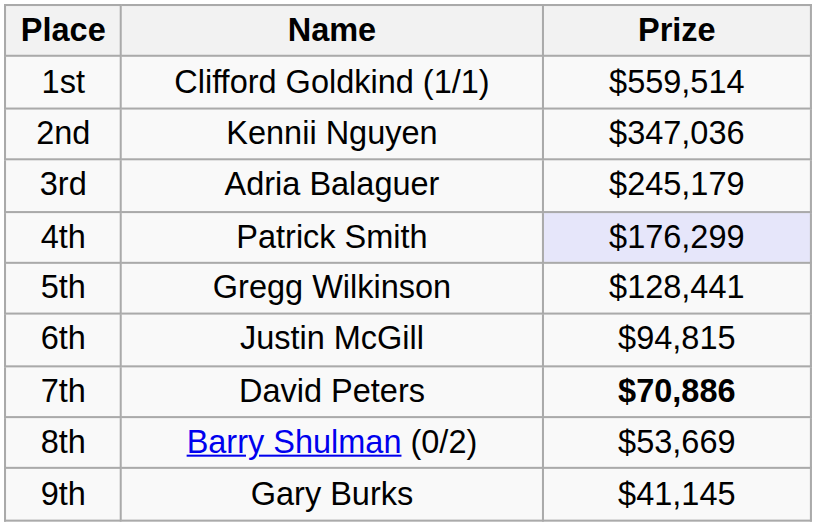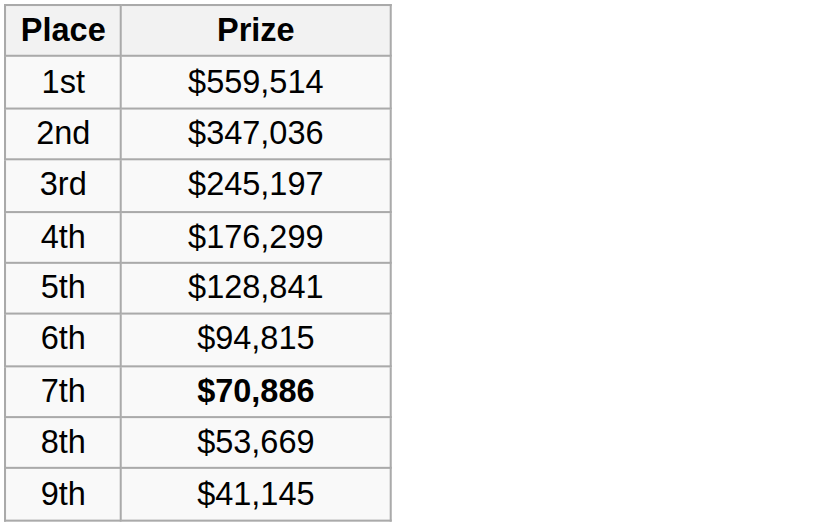 <table class="wikitable">
 <tr>
 <th width="50">Place</th>
-<th width="200">Name</th>
 <th width="125">Prize</th>
 </tr>
 <tr>
 <td align = "center">1st</td>
-<td align = "center">Clifford Goldkind (1/1)</td>
 <td align = "center">$559,514</td>
 </tr>
 <tr>
 <td align = "center">2nd</td>
-<td align = "center">Kennii Nguyen</td>
 <td align = "center">$347,036</td>
 </tr>
 <tr>
 <td align = "center">3rd</td>
-<td align = "center">Adria Balaguer</td>
-<td align = "center">$245,179</td>
+<td align = "center">$245,197</td>
 </tr>
 <tr>
 <td align = "center">4th</td>
-<td align = "center">Patrick Smith</td>
-<td align = "center" style="background: lavender;">$176,299</td>
+<td align = "center">$176,299</td>
 </tr>
 <tr>
 <td align = "center">5th</td>
-<td align = "center">Gregg Wilkinson</td>
-<td align = "center">$128,441</td>
+<td align = "center">$128,841</td>
 </tr>
 <tr>
 <td align = "center">6th</td>
-<td align = "center">Justin McGill</td>
 <td align = "center">$94,815</td>
 </tr>
 <tr>
 <td align = "center">7th</td>
-<td align = "center">David Peters</td>
 <td align = "center"><strong>$70,886</strong></td>
 </tr>
 <tr>
 <td align = "center">8th</td>
-<td align = "center"><a href='#'>Barry Shulman</a> (0/2)</td>
 <td align = "center">$53,669</td>
 </tr>
 <tr>
 <td align = "center">9th</td>
-<td align = "center">Gary Burks</td>
 <td align = "center">$41,145</td>
 </tr>
 </table>
